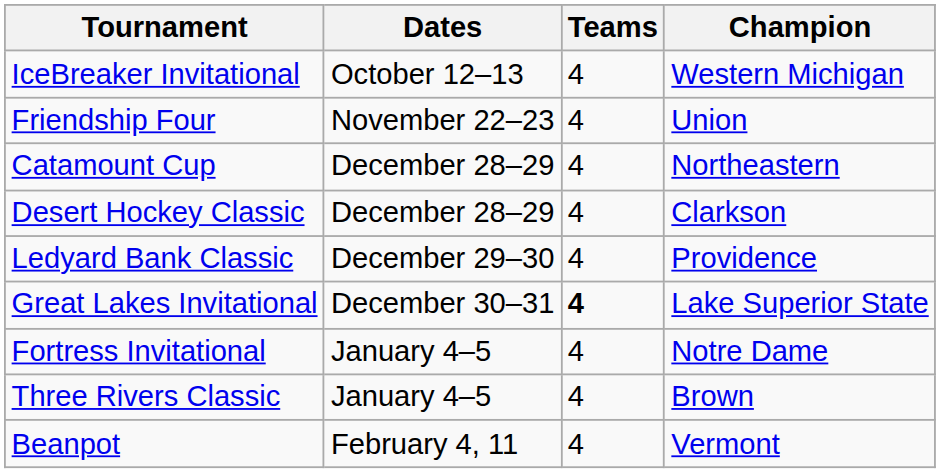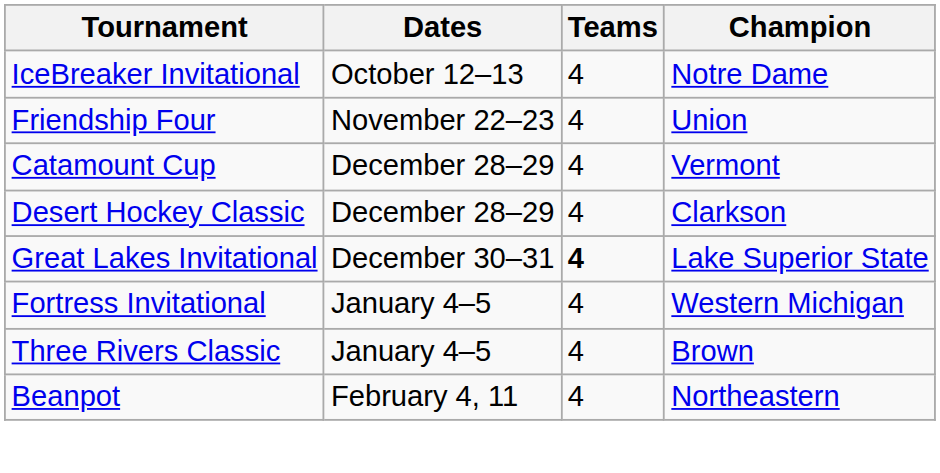 <table class="wikitable">
 <tr>
 <th>Tournament</th>
 <th>Dates</th>
 <th>Teams</th>
 <th>Champion</th>
 </tr>
 <tr>
 <td><a href='#'>IceBreaker Invitational</a></td>
 <td>October 12–13</td>
 <td>4</td>
-<td><a href='#'>Western Michigan</a></td>
+<td><a href='#'>Notre Dame</a></td>
 </tr>
 <tr>
 <td><a href='#'>Friendship Four</a></td>
 <td>November 22–23</td>
 <td>4</td>
 <td><a href='#'>Union</a></td>
 </tr>
 <tr>
 <td><a href='#'>Catamount Cup</a></td>
 <td>December 28–29</td>
 <td>4</td>
-<td><a href='#'>Northeastern</a></td>
+<td><a href='#'>Vermont</a></td>
 </tr>
 <tr>
 <td><a href='#'>Desert Hockey Classic</a></td>
 <td>December 28–29</td>
 <td>4</td>
 <td><a href='#'>Clarkson</a></td>
-</tr>
-<tr>
-<td><a href='#'>Ledyard Bank Classic</a></td>
-<td>December 29–30</td>
-<td>4</td>
-<td><a href='#'>Providence</a></td>
 </tr>
 <tr>
 <td><a href='#'>Great Lakes Invitational</a></td>
 <td>December 30–31</td>
 <td><strong>4</strong></td>
 <td><a href='#'>Lake Superior State</a></td>
 </tr>
 <tr>
 <td><a href='#'>Fortress Invitational</a></td>
 <td>January 4–5</td>
 <td>4</td>
-<td><a href='#'>Notre Dame</a></td>
+<td><a href='#'>Western Michigan</a></td>
 </tr>
 <tr>
 <td><a href='#'>Three Rivers Classic</a></td>
 <td>January 4–5</td>
 <td>4</td>
 <td><a href='#'>Brown</a></td>
 </tr>
 <tr>
 <td><a href='#'>Beanpot</a></td>
 <td>February 4, 11</td>
 <td>4</td>
-<td><a href='#'>Vermont</a></td>
+<td><a href='#'>Northeastern</a></td>
 </tr>
 </table>
